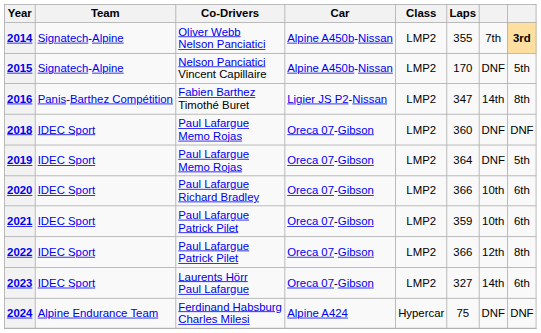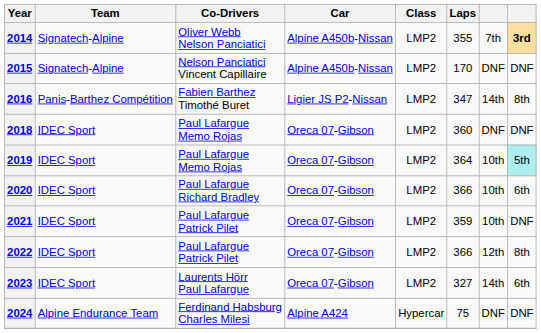 <table class="wikitable" style="text-align:center; font-size:90%">
 <tr>
 <th>Year</th>
 <th>Team</th>
 <th>Co-Drivers</th>
 <th>Car</th>
 <th>Class</th>
 <th>Laps</th>
 <th></th>
 <th></th>
 </tr>
 <tr>
 <th><a href='#'>2014</a></th>
 <td align="left"> <a href='#'>Signatech</a>-<a href='#'>Alpine</a></td>
 <td align="left"> <a href='#'>Oliver Webb</a><br> <a href='#'>Nelson Panciatici</a></td>
 <td align="left"><a href='#'>Alpine A450b</a>-<a href='#'>Nissan</a></td>
 <td>LMP2</td>
 <td>355</td>
 <td>7th</td>
 <td style="background:#FFDF9F;"><strong>3rd</strong></td>
 </tr>
 <tr>
 <th><a href='#'>2015</a></th>
 <td align="left"> <a href='#'>Signatech</a>-<a href='#'>Alpine</a></td>
 <td align="left"> <a href='#'>Nelson Panciatici</a><br> Vincent Capillaire</td>
 <td align="left"><a href='#'>Alpine A450b</a>-<a href='#'>Nissan</a></td>
 <td>LMP2</td>
 <td>170</td>
 <td>DNF</td>
-<td>5th</td>
+<td>DNF</td>
 </tr>
 <tr>
 <th><a href='#'>2016</a></th>
 <td align="left"> <a href='#'>Panis</a>-<a href='#'>Barthez Compétition</a></td>
 <td align="left"> <a href='#'>Fabien Barthez</a><br> Timothé Buret</td>
 <td align="left"><a href='#'>Ligier JS P2</a>-<a href='#'>Nissan</a></td>
 <td>LMP2</td>
 <td>347</td>
 <td>14th</td>
 <td>8th</td>
 </tr>
 <tr>
 <th><a href='#'>2018</a></th>
 <td align="left"> <a href='#'>IDEC Sport</a></td>
 <td align="left"> <a href='#'>Paul Lafargue</a><br> <a href='#'>Memo Rojas</a></td>
 <td align="left"><a href='#'>Oreca 07</a>-<a href='#'>Gibson</a></td>
 <td>LMP2</td>
 <td>360</td>
 <td>DNF</td>
 <td>DNF</td>
 </tr>
 <tr>
 <th><a href='#'>2019</a></th>
 <td align="left"> <a href='#'>IDEC Sport</a></td>
 <td align="left"> <a href='#'>Paul Lafargue</a><br> <a href='#'>Memo Rojas</a></td>
 <td align="left"><a href='#'>Oreca 07</a>-<a href='#'>Gibson</a></td>
 <td>LMP2</td>
 <td>364</td>
-<td>DNF</td>
-<td>5th</td>
+<td>10th</td>
+<td style="background: paleturquoise;">5th</td>
 </tr>
 <tr>
 <th><a href='#'>2020</a></th>
 <td align="left"> <a href='#'>IDEC Sport</a></td>
 <td align="left"> <a href='#'>Paul Lafargue</a><br> <a href='#'>Richard Bradley</a></td>
 <td align="left"><a href='#'>Oreca 07</a>-<a href='#'>Gibson</a></td>
 <td>LMP2</td>
 <td>366</td>
 <td>10th</td>
 <td>6th</td>
 </tr>
 <tr>
 <th><a href='#'>2021</a></th>
 <td align="left"> <a href='#'>IDEC Sport</a></td>
 <td align="left"> <a href='#'>Paul Lafargue</a><br> <a href='#'>Patrick Pilet</a></td>
 <td align="left"><a href='#'>Oreca 07</a>-<a href='#'>Gibson</a></td>
 <td>LMP2</td>
 <td>359</td>
 <td>10th</td>
-<td>6th</td>
+<td>DNF</td>
 </tr>
 <tr>
 <th><a href='#'>2022</a></th>
 <td align="left"> <a href='#'>IDEC Sport</a></td>
 <td align="left"> <a href='#'>Paul Lafargue</a><br> <a href='#'>Patrick Pilet</a></td>
 <td align="left"><a href='#'>Oreca 07</a>-<a href='#'>Gibson</a></td>
 <td>LMP2</td>
 <td>366</td>
 <td>12th</td>
 <td>8th</td>
 </tr>
 <tr>
 <th><a href='#'>2023</a></th>
 <td align="left"> <a href='#'>IDEC Sport</a></td>
 <td align="left"> <a href='#'>Laurents Hörr</a><br>  <a href='#'>Paul Lafargue</a></td>
 <td align="left"><a href='#'>Oreca 07</a>-<a href='#'>Gibson</a></td>
 <td>LMP2</td>
 <td>327</td>
 <td>14th</td>
 <td>6th</td>
 </tr>
 <tr>
 <th><a href='#'>2024</a></th>
 <td align="left"> <a href='#'>Alpine Endurance Team</a></td>
 <td align="left"> <a href='#'>Ferdinand Habsburg</a><br> <a href='#'>Charles Milesi</a></td>
 <td align="left"><a href='#'>Alpine A424</a></td>
 <td>Hypercar</td>
 <td>75</td>
 <td>DNF</td>
 <td>DNF</td>
 </tr>
 <tr>
 </tr>
 </table>
